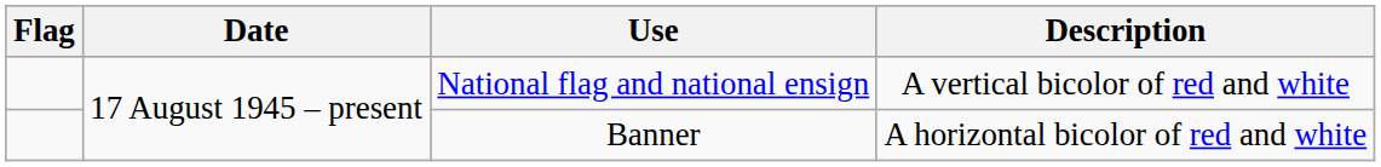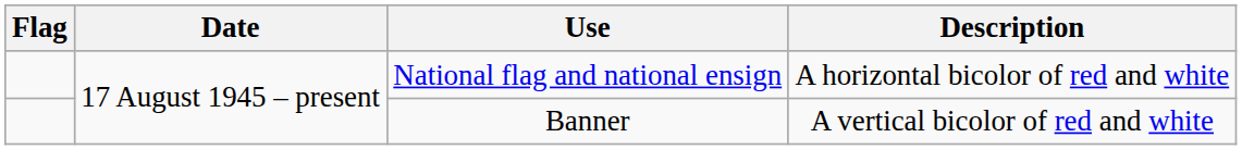 <table class="wikitable" style="text-align:center">
 <tr>
 <th>Flag</th>
 <th>Date</th>
 <th>Use</th>
 <th>Description</th>
 </tr>
 <tr>
 <td></td>
 <td rowspan="2">17 August 1945 – present</td>
 <td> <a href='#'>National flag and national ensign</a></td>
-<td>A vertical bicolor of <a href='#'>red</a> and <a href='#'>white</a></td>
+<td>A horizontal bicolor of <a href='#'>red</a> and <a href='#'>white</a></td>
 </tr>
 <tr>
 <td></td>
 <td>Banner</td>
-<td>A horizontal bicolor of <a href='#'>red</a> and <a href='#'>white</a></td>
+<td>A vertical bicolor of <a href='#'>red</a> and <a href='#'>white</a></td>
 </tr>
 </table>
